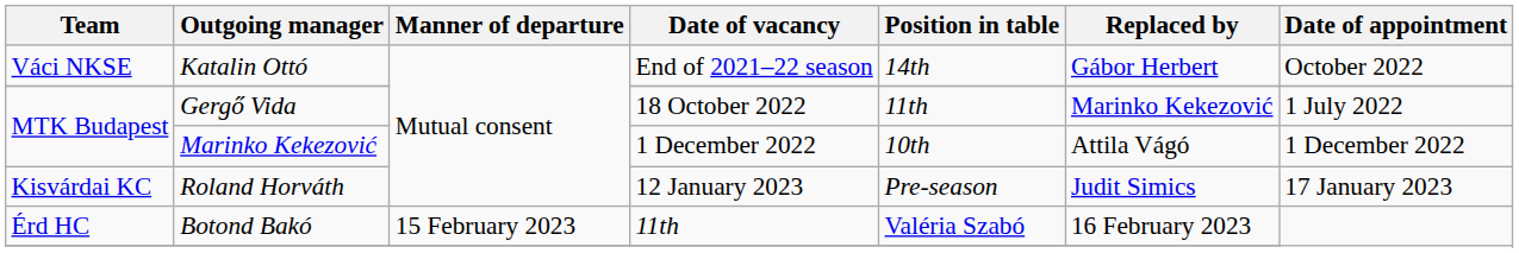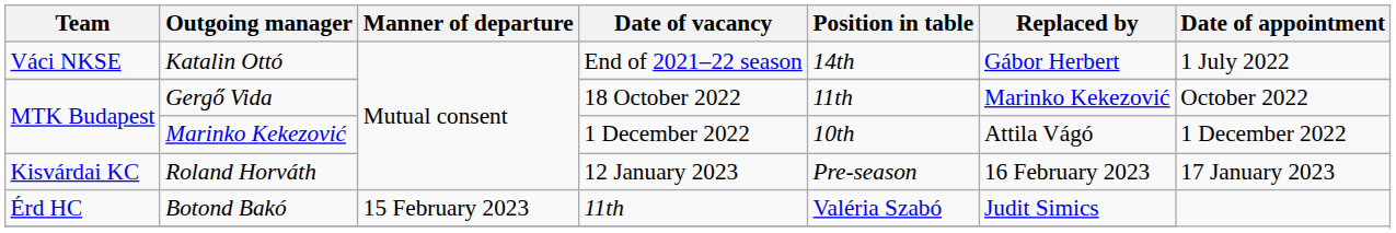 <table class="wikitable sortable">
 <tr>
 <th>Team</th>
 <th>Outgoing manager</th>
 <th>Manner of departure</th>
 <th>Date of vacancy</th>
 <th>Position in table</th>
 <th>Replaced by</th>
 <th>Date of appointment</th>
 </tr>
 <tr>
 <td align="left"><a href='#'>Váci NKSE</a></td>
 <td align="left"> <em>Katalin Ottó</em></td>
 <td rowspan=5>Mutual consent</td>
 <td>End of <a href='#'>2021–22 season</a></td>
 <td rowspan=1><em>14th</em></td>
 <td align="left"> <a href='#'>Gábor Herbert</a></td>
-<td>October 2022</td>
+<td>1 July 2022</td>
 </tr>
 <tr>
 </tr>
 <tr>
 <td rowspan=2><a href='#'>MTK Budapest</a></td>
 <td align="left"> <em>Gergő Vida</em></td>
 <td>18 October 2022</td>
 <td rowspan=1><em>11th</em></td>
 <td align="left"> <a href='#'>Marinko Kekezović</a></td>
-<td>1 July 2022</td>
+<td>October 2022</td>
 </tr>
 <tr>
 <td align="left"> <em><a href='#'>Marinko Kekezović</a></em></td>
 <td>1 December 2022</td>
 <td rowspan=1><em>10th</em></td>
 <td align="left"> Attila Vágó</td>
 <td>1 December 2022</td>
 </tr>
 <tr>
 <td align="left"><a href='#'>Kisvárdai KC</a></td>
 <td align="left"> <em>Roland Horváth</em></td>
 <td>12 January 2023</td>
 <td rowspan=1><em>Pre-season</em></td>
-<td align="left"> <a href='#'>Judit Simics</a></td>
+<td>16 February 2023</td>
 <td>17 January 2023</td>
 </tr>
 <tr>
 <td align="left"><a href='#'>Érd HC</a></td>
 <td align="left"> <em>Botond Bakó</em></td>
 <td>15 February 2023</td>
 <td align="left"><em>11th</em></td>
 <td align="left"> <a href='#'>Valéria Szabó</a></td>
-<td>16 February 2023</td>
+<td align="left"> <a href='#'>Judit Simics</a></td>
 </tr>
 <tr>
 </tr>
 </table>
